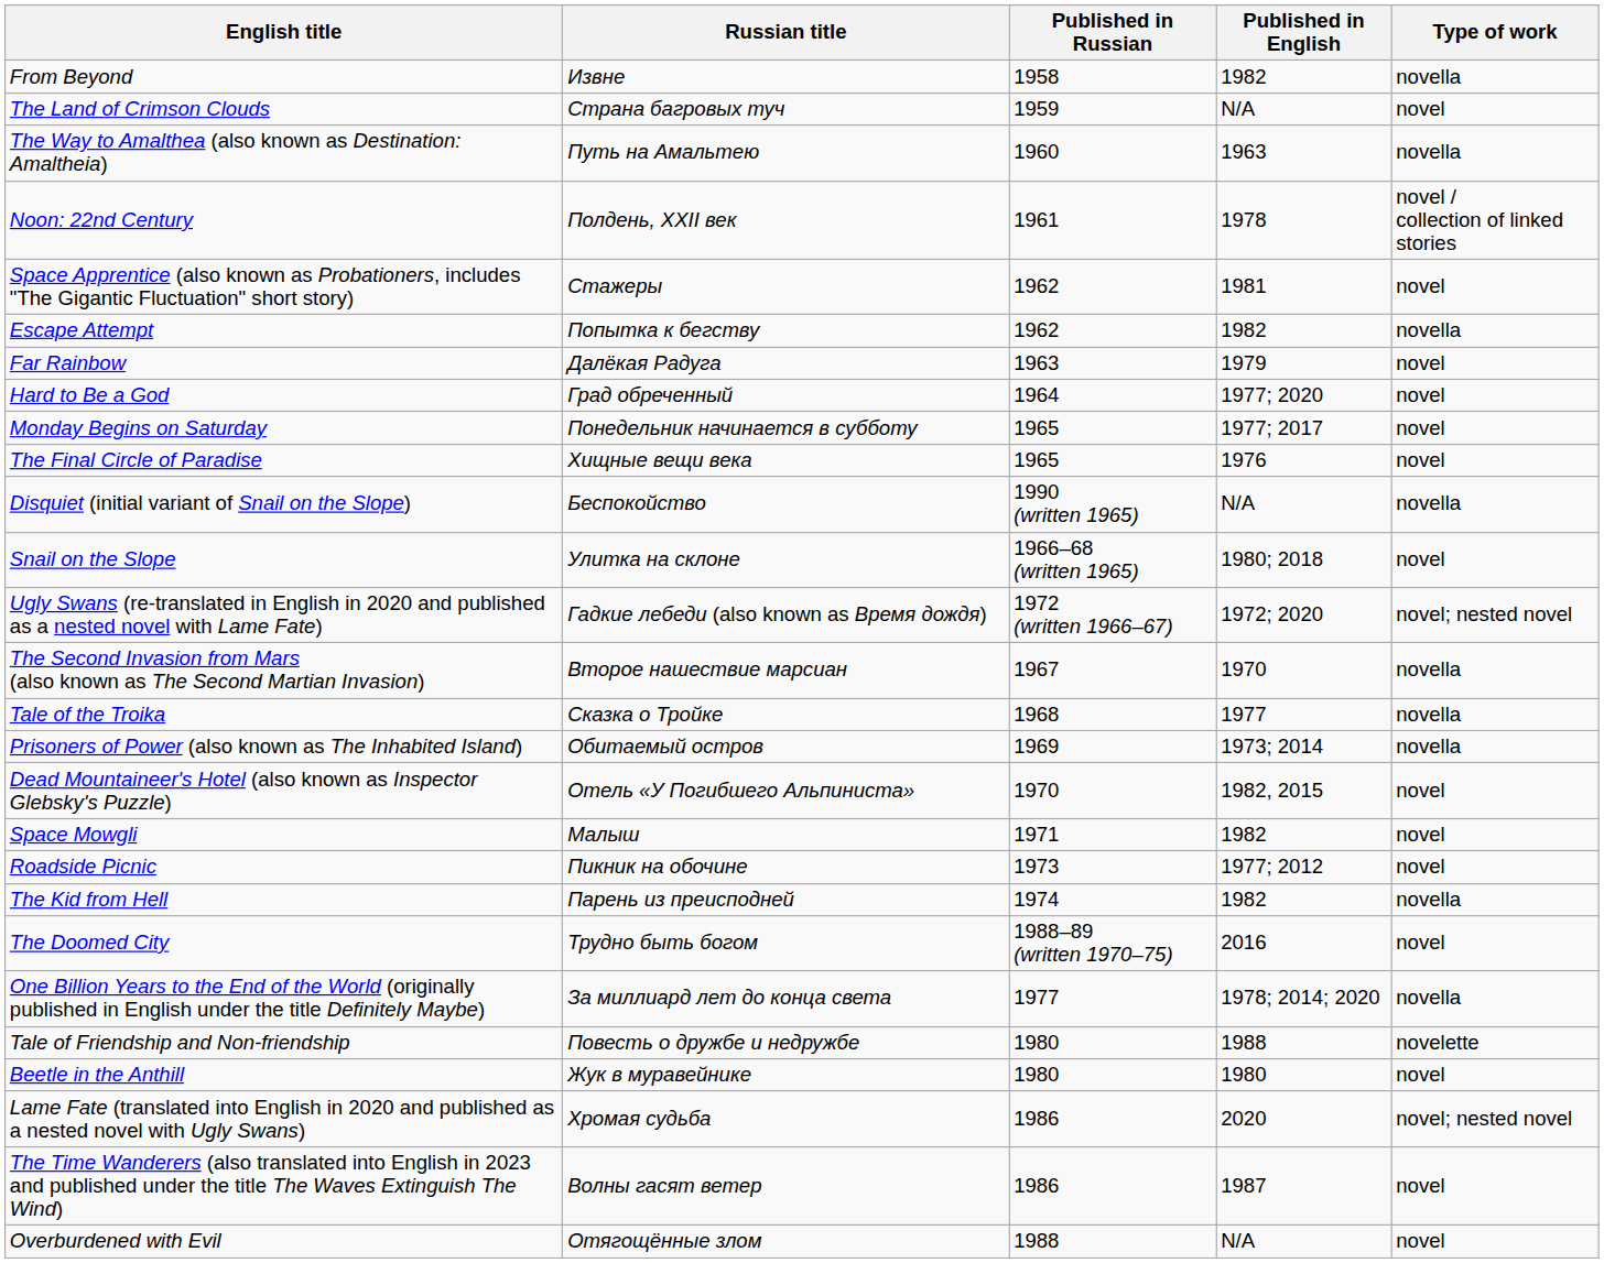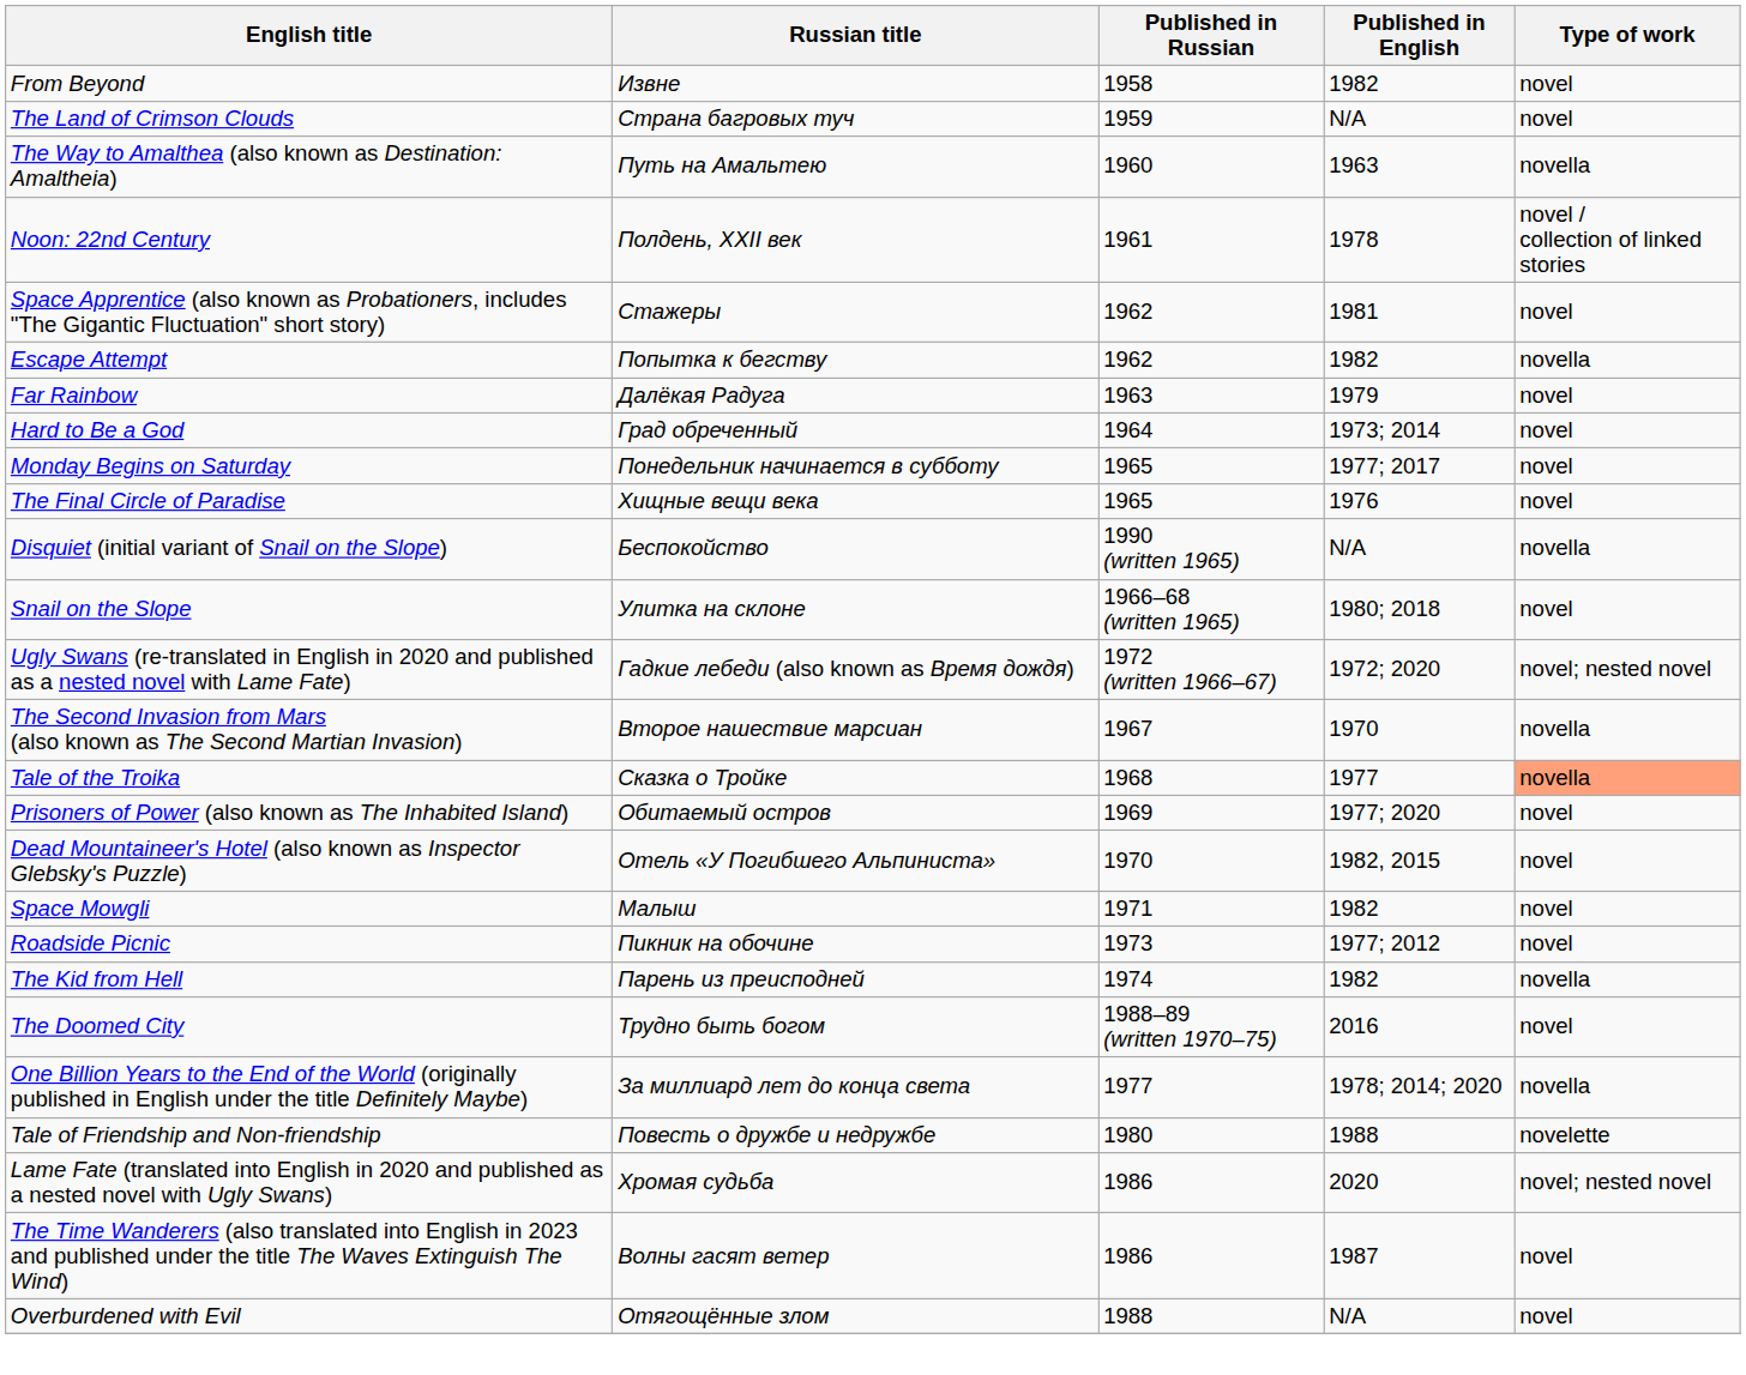 <table class="sortable wikitable">
 <tr>
 <th style="width:35%;">English title</th>
 <th style="width:28%;">Russian title</th>
 <th style="width:13%;">Published in Russian</th>
 <th style="width:11%;">Published in English</th>
 <th style="width:14%;">Type of work</th>
 </tr>
 <tr>
 <td><em>From Beyond</em></td>
 <td><em>Извне</em></td>
 <td>1958</td>
 <td>1982</td>
-<td>novella</td>
+<td>novel</td>
 </tr>
 <tr>
 <td><em><a href='#'>The Land of Crimson Clouds</a></em></td>
 <td><em>Страна багровых туч</em></td>
 <td>1959</td>
 <td>N/A</td>
 <td>novel</td>
 </tr>
 <tr>
 <td><em><a href='#'>The Way to Amalthea</a></em> (also known as <em>Destination: Amaltheia</em>)</td>
 <td><em>Путь на Амальтею</em></td>
 <td>1960</td>
 <td>1963</td>
 <td>novella</td>
 </tr>
 <tr>
 <td><em><a href='#'>Noon: 22nd Century</a></em></td>
 <td><em>Полдень, XXII век</em></td>
 <td>1961</td>
 <td>1978</td>
 <td>novel / <br> collection of linked stories</td>
 </tr>
 <tr>
 <td><em><a href='#'>Space Apprentice</a></em> (also known as <em>Probationers</em>, includes "The Gigantic Fluctuation" short story)</td>
 <td><em>Стажеры</em></td>
 <td>1962</td>
 <td>1981</td>
 <td>novel</td>
 </tr>
 <tr>
 <td><em><a href='#'>Escape Attempt</a></em></td>
 <td><em>Попытка к бегству</em></td>
 <td>1962</td>
 <td>1982</td>
 <td>novella</td>
 </tr>
 <tr>
 <td><em><a href='#'>Far Rainbow</a></em></td>
 <td><em>Далёкая Радуга</em></td>
 <td>1963</td>
 <td>1979</td>
 <td>novel</td>
 </tr>
 <tr>
 <td><em><a href='#'>Hard to Be a God</a></em></td>
 <td><em>Град обреченный</em></td>
 <td>1964</td>
-<td>1977; 2020</td>
+<td>1973; 2014</td>
 <td>novel</td>
 </tr>
 <tr>
 <td><em><a href='#'>Monday Begins on Saturday</a></em></td>
 <td><em>Понедельник начинается в субботу</em></td>
 <td>1965</td>
 <td>1977; 2017</td>
 <td>novel</td>
 </tr>
 <tr>
 <td><em><a href='#'>The Final Circle of Paradise</a></em></td>
 <td><em>Хищные вещи века</em></td>
 <td>1965</td>
 <td>1976</td>
 <td>novel</td>
 </tr>
 <tr>
 <td><em><a href='#'>Disquiet</a></em> (initial variant of <em><a href='#'>Snail on the Slope</a></em>)</td>
 <td><em>Беспокойство</em></td>
 <td>1990 <br> <em>(written 1965)</em></td>
 <td>N/A</td>
 <td>novella</td>
 </tr>
 <tr>
 <td><em><a href='#'>Snail on the Slope</a></em></td>
 <td><em>Улитка на склоне</em></td>
 <td>1966–68 <br> <em>(written 1965)</em></td>
 <td>1980; 2018</td>
 <td>novel</td>
 </tr>
 <tr>
 <td><em><a href='#'>Ugly Swans</a></em> (re-translated in English in 2020 and published as a <a href='#'>nested novel</a> with <em>Lame Fate</em>)</td>
 <td><em>Гадкие лебеди</em> (also known as <em>Время дождя</em>)</td>
 <td>1972 <br> <em>(written 1966–67)</em></td>
 <td>1972; 2020</td>
 <td>novel; nested novel</td>
 </tr>
 <tr>
 <td><em><a href='#'>The Second Invasion from Mars</a></em> <br>(also known as <em>The Second Martian Invasion</em>)</td>
 <td><em>Второе нашествие марсиан</em></td>
 <td>1967</td>
 <td>1970</td>
 <td>novella</td>
 </tr>
 <tr>
 <td><em><a href='#'>Tale of the Troika</a></em></td>
 <td><em>Сказка о Тройке</em></td>
 <td>1968</td>
 <td>1977</td>
-<td>novella</td>
+<td style="background: lightsalmon;">novella</td>
 </tr>
 <tr>
 <td><em><a href='#'>Prisoners of Power</a></em> (also known as <em>The Inhabited Island</em>)</td>
 <td><em>Обитаемый остров</em></td>
 <td>1969</td>
-<td>1973; 2014</td>
-<td>novella</td>
+<td>1977; 2020</td>
+<td>novel</td>
 </tr>
 <tr>
 <td><em><a href='#'>Dead Mountaineer's Hotel</a></em> (also known as <em>Inspector Glebsky's Puzzle</em>)</td>
 <td><em>Отель «У Погибшего Альпиниста»</em></td>
 <td>1970</td>
 <td>1982, 2015</td>
 <td>novel</td>
 </tr>
 <tr>
 <td><em><a href='#'>Space Mowgli</a></em></td>
 <td><em>Малыш</em></td>
 <td>1971</td>
 <td>1982</td>
 <td>novel</td>
 </tr>
 <tr>
 <td><em><a href='#'>Roadside Picnic</a></em></td>
 <td><em>Пикник на обочине</em></td>
 <td>1973</td>
 <td>1977; 2012</td>
 <td>novel</td>
 </tr>
 <tr>
 <td><em><a href='#'>The Kid from Hell</a></em></td>
 <td><em>Парень из преисподней</em></td>
 <td>1974</td>
 <td>1982</td>
 <td>novella</td>
 </tr>
 <tr>
 <td><em><a href='#'>The Doomed City</a></em></td>
 <td><em>Трудно быть богом</em></td>
 <td>1988–89 <br> <em>(written 1970–75)</em></td>
 <td>2016</td>
 <td>novel</td>
 </tr>
 <tr>
 <td><em><a href='#'>One Billion Years to the End of the World</a></em> (originally published in English under the title <em>Definitely Maybe</em>)</td>
 <td><em>За миллиард лет до конца света</em></td>
 <td>1977</td>
 <td>1978; 2014; 2020</td>
 <td>novella</td>
 </tr>
 <tr>
 <td><em>Tale of Friendship and Non-friendship</em></td>
 <td><em>Повесть о дружбе и недружбе</em></td>
 <td>1980</td>
 <td>1988</td>
 <td>novelette</td>
 </tr>
 <tr>
-<td><em><a href='#'>Beetle in the Anthill</a></em></td>
-<td><em>Жук в муравейнике</em></td>
-<td>1980</td>
-<td>1980</td>
-<td>novel</td>
-</tr>
-<tr>
 <td><em>Lame Fate</em> (translated into English in 2020 and published as a nested novel with <em>Ugly Swans</em>)</td>
 <td><em>Хромая судьба</em></td>
 <td>1986</td>
 <td>2020</td>
 <td>novel; nested novel</td>
 </tr>
 <tr>
 <td><em><a href='#'>The Time Wanderers</a></em> (also translated into English in 2023 and published under the title <em>The Waves Extinguish The Wind</em>)</td>
 <td><em>Волны гасят ветер</em></td>
 <td>1986</td>
 <td>1987</td>
 <td>novel</td>
 </tr>
 <tr>
 <td><em>Overburdened with Evil</em></td>
 <td><em>Отягощённые злом</em></td>
 <td>1988</td>
 <td>N/A</td>
 <td>novel</td>
 </tr>
 <tr>
 </tr>
 </table>
